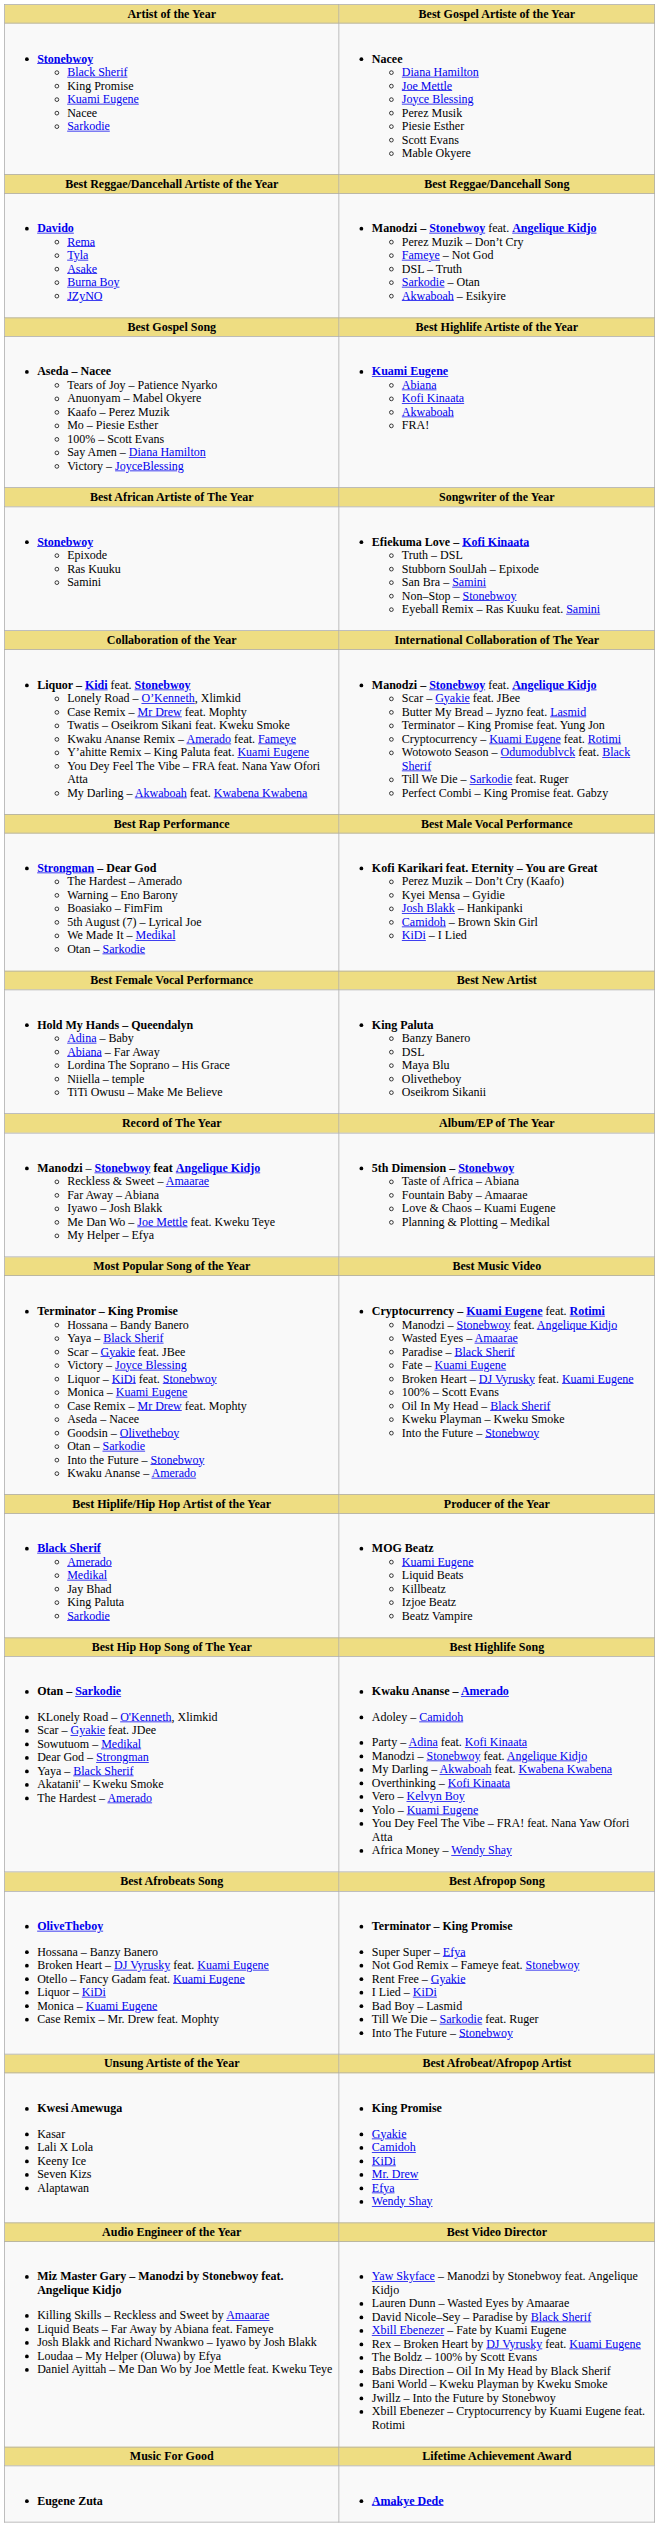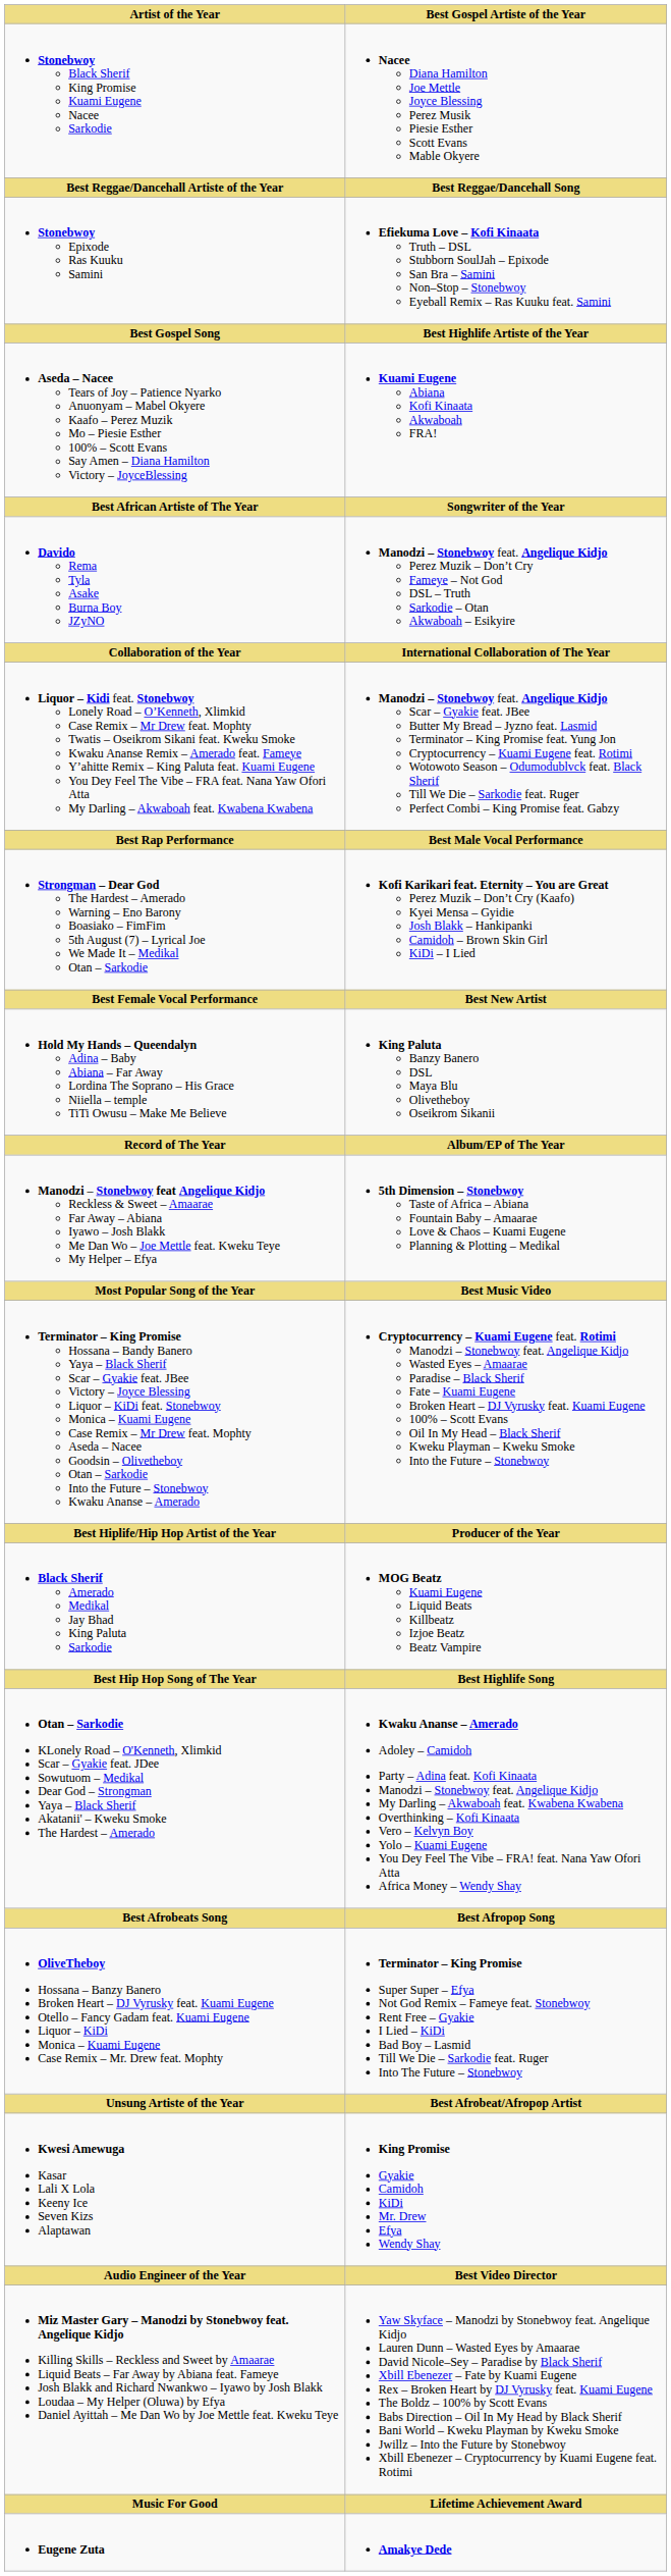 <table class="wikitable">
 <tr>
 <th style="background:#EEDD85; width=50%">Artist of the Year</th>
 <th style="background:#EEDD85; width=50%">Best Gospel Artiste of the Year</th>
 </tr>
 <tr>
 <td valign="top"><br><ul><li>  <strong><a href='#'>Stonebwoy</a></strong><ul><li><a href='#'>Black Sherif</a></li><li>King Promise</li><li><a href='#'>Kuami Eugene</a></li><li>Nacee</li><li><a href='#'>Sarkodie</a></li></ul></li></ul></td>
 <td valign="top"><br><ul><li> <strong>Nacee</strong><ul><li><a href='#'>Diana Hamilton</a></li><li><a href='#'>Joe Mettle</a></li><li><a href='#'>Joyce Blessing</a></li><li>Perez Musik</li><li>Piesie Esther</li><li>Scott Evans</li><li>Mable Okyere</li></ul></li></ul></td>
 </tr>
 <tr>
 <th style="background:#EEDD82; width=50%">Best Reggae/Dancehall Artiste of the Year</th>
 <th style="background:#EEDD82; width=50%">Best Reggae/Dancehall Song</th>
 </tr>
 <tr>
-<td valign="top"><br><ul><li> <strong><a href='#'>Davido</a></strong><ul><li><a href='#'>Rema</a></li><li><a href='#'>Tyla</a></li><li><a href='#'>Asake</a></li><li><a href='#'>Burna Boy</a></li><li><a href='#'>JZyNO</a></li></ul></li></ul></td>
-<td valign="top"><br><ul><li> <strong>Manodzi</strong> <strong>– <a href='#'>Stonebwoy</a></strong> feat. <strong><a href='#'>Angelique Kidjo</a></strong><ul><li>Perez Muzik – Don’t Cry</li><li><a href='#'>Fameye</a> – Not God</li><li>DSL – Truth</li><li><a href='#'>Sarkodie</a> – Otan</li><li><a href='#'>Akwaboah</a> – Esikyire</li></ul></li></ul></td>
+<td valign="top"><br><ul><li> <strong><a href='#'>Stonebwoy</a></strong><ul><li>Epixode</li><li>Ras Kuuku</li><li>Samini</li></ul></li></ul></td>
+<td valign="top"><br><ul><li> <strong>Efiekuma Love</strong> <strong>– <a href='#'>Kofi Kinaata</a></strong><ul><li>Truth – DSL</li><li>Stubborn SoulJah – Epixode</li><li>San Bra – <a href='#'>Samini</a></li><li>Non–Stop – <a href='#'>Stonebwoy</a></li><li>Eyeball Remix – Ras Kuuku feat. <a href='#'>Samini</a></li></ul></li></ul></td>
 </tr>
 <tr>
 <th style="background:#EEDD82; width=50%">Best Gospel Song</th>
 <th style="background:#EEDD82; width=50%">Best Highlife Artiste of the Year</th>
 </tr>
 <tr>
 <td valign="top"><br><ul><li> <strong>Aseda – Nacee</strong><ul><li>Tears of Joy – Patience Nyarko</li><li>Anuonyam – Mabel Okyere</li><li>Kaafo – Perez Muzik</li><li>Mo – Piesie Esther</li><li>100% – Scott Evans</li><li>Say Amen –  <a href='#'>Diana Hamilton</a></li><li>Victory – <a href='#'>JoyceBlessing</a></li></ul></li></ul></td>
 <td valign="top"><br><ul><li>  <strong><a href='#'>Kuami Eugene</a></strong><ul><li><a href='#'>Abiana</a></li><li><a href='#'>Kofi Kinaata</a></li><li><a href='#'>Akwaboah</a></li><li>FRA!</li></ul></li></ul></td>
 </tr>
 <tr>
 <th style="background:#EEDD82; width=50%">Best African Artiste of The Year</th>
 <th style="background:#EEDD82; width=50%">Songwriter of the Year</th>
 </tr>
 <tr>
-<td valign="top"><br><ul><li> <strong><a href='#'>Stonebwoy</a></strong><ul><li>Epixode</li><li>Ras Kuuku</li><li>Samini</li></ul></li></ul></td>
-<td valign="top"><br><ul><li> <strong>Efiekuma Love</strong> <strong>– <a href='#'>Kofi Kinaata</a></strong><ul><li>Truth – DSL</li><li>Stubborn SoulJah – Epixode</li><li>San Bra – <a href='#'>Samini</a></li><li>Non–Stop – <a href='#'>Stonebwoy</a></li><li>Eyeball Remix – Ras Kuuku feat. <a href='#'>Samini</a></li></ul></li></ul></td>
+<td valign="top"><br><ul><li> <strong><a href='#'>Davido</a></strong><ul><li><a href='#'>Rema</a></li><li><a href='#'>Tyla</a></li><li><a href='#'>Asake</a></li><li><a href='#'>Burna Boy</a></li><li><a href='#'>JZyNO</a></li></ul></li></ul></td>
+<td valign="top"><br><ul><li> <strong>Manodzi</strong> <strong>– <a href='#'>Stonebwoy</a></strong> feat. <strong><a href='#'>Angelique Kidjo</a></strong><ul><li>Perez Muzik – Don’t Cry</li><li><a href='#'>Fameye</a> – Not God</li><li>DSL – Truth</li><li><a href='#'>Sarkodie</a> – Otan</li><li><a href='#'>Akwaboah</a> – Esikyire</li></ul></li></ul></td>
 </tr>
 <tr>
 <th style="background:#EEDD82; width=50%">Collaboration of the Year</th>
 <th style="background:#EEDD82; width=50%">International Collaboration of The Year</th>
 </tr>
 <tr>
 <td valign="top"><br><ul><li> <strong>Liquor – <a href='#'>Kidi</a></strong> feat. <strong><a href='#'>Stonebwoy</a></strong><ul><li>Lonely Road – <a href='#'>O’Kenneth</a>, Xlimkid</li><li>Case Remix – <a href='#'>Mr Drew</a> feat. Mophty</li><li>Twatis – Oseikrom Sikani feat. Kweku Smoke</li><li>Kwaku Ananse Remix – <a href='#'>Amerado</a> feat. <a href='#'>Fameye</a></li><li>Y’ahitte Remix – King Paluta feat. <a href='#'>Kuami Eugene</a></li><li>You Dey Feel The Vibe – FRA feat. Nana Yaw Ofori Atta</li><li>My Darling – <a href='#'>Akwaboah</a> feat. <a href='#'>Kwabena Kwabena</a></li></ul></li></ul></td>
 <td valign="top"><br><ul><li> <strong>Manodzi</strong> <strong>– <a href='#'>Stonebwoy</a></strong> feat. <strong><a href='#'>Angelique Kidjo</a></strong><ul><li>Scar – <a href='#'>Gyakie</a> feat. JBee</li><li>Butter My Bread – Jyzno feat. <a href='#'>Lasmid</a></li><li>Terminator – King Promise feat. Yung Jon</li><li>Cryptocurrency – <a href='#'>Kuami Eugene</a> feat. <a href='#'>Rotimi</a></li><li>Wotowoto Season – <a href='#'>Odumodublvck</a> feat. <a href='#'>Black Sherif</a></li><li>Till We Die – <a href='#'>Sarkodie</a> feat. Ruger</li><li>Perfect Combi – King Promise feat. Gabzy</li></ul></li></ul></td>
 </tr>
 <tr>
 <th style="background:#EEDD82; width=50%">Best Rap Performance</th>
 <th style="background:#EEDD82; width=50%">Best Male Vocal Performance</th>
 </tr>
 <tr>
 <td valign="top"><br><ul><li> <strong><a href='#'>Strongman</a> – Dear God</strong><ul><li>The Hardest – Amerado</li><li>Warning – Eno Barony</li><li>Boasiako – FimFim</li><li>5th August (7) – Lyrical Joe</li><li>We Made It – <a href='#'>Medikal</a></li><li>Otan – <a href='#'>Sarkodie</a></li></ul></li></ul></td>
 <td valign="top"><br><ul><li> <strong>Kofi Karikari feat. Eternity – You are Great</strong><ul><li>Perez Muzik – Don’t Cry (Kaafo)</li><li>Kyei Mensa – Gyidie</li><li><a href='#'>Josh Blakk</a> – Hankipanki</li><li><a href='#'>Camidoh</a> – Brown Skin Girl</li><li><a href='#'>KiDi</a> – I Lied</li></ul></li></ul></td>
 </tr>
 <tr>
 <th style="background:#EEDD82; width=50%">Best Female Vocal Performance</th>
 <th style="background:#EEDD82; width=50%">Best New Artist</th>
 </tr>
 <tr>
 <td valign="top"><br><ul><li> <strong>Hold My Hands – Queendalyn</strong><ul><li><a href='#'>Adina</a> – Baby</li><li><a href='#'>Abiana</a> – Far Away</li><li>Lordina The Soprano – His Grace</li><li>Niiella – temple</li><li>TiTi Owusu – Make Me Believe</li></ul></li></ul></td>
 <td valign="top"><br><ul><li> <strong>King Paluta</strong><ul><li>Banzy Banero</li><li>DSL</li><li>Maya Blu</li><li>Olivetheboy</li><li>Oseikrom Sikanii</li></ul></li></ul></td>
 </tr>
 <tr>
 <th style="background:#EEDD82; width=50%">Record of The Year</th>
 <th style="background:#EEDD82; width=50%">Album/EP of The Year</th>
 </tr>
 <tr>
 <td valign="top"><br><ul><li> <strong>Manodzi</strong> – <strong><a href='#'>Stonebwoy</a></strong> <strong>feat</strong> <a href='#'><strong>Angelique Kidjo</strong></a><ul><li>Reckless & Sweet – <a href='#'>Amaarae</a></li><li>Far Away – Abiana</li><li>Iyawo – Josh Blakk</li><li>Me Dan Wo – <a href='#'>Joe Mettle</a> feat. Kweku Teye</li><li>My Helper – Efya</li></ul></li></ul></td>
 <td valign="top"><br><ul><li><strong> 5th Dimension – <a href='#'>Stonebwoy</a></strong><ul><li>Taste of Africa – Abiana</li><li>Fountain Baby – Amaarae</li><li>Love & Chaos – Kuami Eugene</li><li>Planning & Plotting – Medikal</li></ul></li></ul></td>
 </tr>
 <tr>
 <th style="background:#EEDD82; width=50%">Most Popular Song of the Year</th>
 <th style="background:#EEDD82; width=50%">Best Music Video</th>
 </tr>
 <tr>
 <td valign="top"><br><ul><li> <strong>Terminator – King Promise</strong><ul><li>Hossana – Bandy Banero</li><li>Yaya – <a href='#'>Black Sherif</a></li><li>Scar – <a href='#'>Gyakie</a> feat. JBee</li><li>Victory – <a href='#'>Joyce Blessing</a></li><li>Liquor – <a href='#'>KiDi</a> feat. <a href='#'>Stonebwoy</a></li><li>Monica – <a href='#'>Kuami Eugene</a></li><li>Case Remix – <a href='#'>Mr Drew</a> feat. Mophty</li><li>Aseda – Nacee</li><li>Goodsin – <a href='#'>Olivetheboy</a></li><li>Otan – <a href='#'>Sarkodie</a></li><li>Into the Future – <a href='#'>Stonebwoy</a></li><li>Kwaku Ananse – <a href='#'>Amerado</a></li></ul></li></ul></td>
 <td valign="top"><br><ul><li> <strong>Cryptocurrency – <a href='#'>Kuami Eugene</a></strong> feat. <a href='#'><strong>Rotimi</strong></a><ul><li>Manodzi – <a href='#'>Stonebwoy</a> feat. <a href='#'>Angelique Kidjo</a></li><li>Wasted Eyes – <a href='#'>Amaarae</a></li><li>Paradise – <a href='#'>Black Sherif</a></li><li>Fate – <a href='#'>Kuami Eugene</a></li><li>Broken Heart – <a href='#'>DJ Vyrusky</a> feat. <a href='#'>Kuami Eugene</a></li><li>100% – Scott Evans</li><li>Oil In My Head – <a href='#'>Black Sherif</a></li><li>Kweku Playman – Kweku Smoke</li><li>Into the Future – <a href='#'>Stonebwoy</a></li></ul></li></ul></td>
 </tr>
 <tr>
 <th style="background:#EEDD82; width=50%">Best Hiplife/Hip Hop Artist of the Year</th>
 <th style="background:#EEDD82; width=50%">Producer of the Year</th>
 </tr>
 <tr>
 <td valign="top"><br><ul><li><strong><a href='#'>Black Sherif</a></strong><ul><li><a href='#'>Amerado</a></li><li><a href='#'>Medikal</a></li><li>Jay Bhad</li><li>King Paluta</li><li><a href='#'>Sarkodie</a></li></ul></li></ul></td>
 <td valign="top"><br><ul><li> <strong>MOG Beatz</strong><ul><li><a href='#'>Kuami Eugene</a></li><li>Liquid Beats</li><li>Killbeatz</li><li>Izjoe Beatz</li><li>Beatz Vampire</li></ul></li></ul></td>
 </tr>
 <tr>
 <th style="background:#EEDD82; width=50%">Best Hip Hop Song of The Year</th>
 <th style="background:#EEDD82; width=50%">Best Highlife Song</th>
 </tr>
 <tr>
 <td valign="top"><br><ul><li><strong>Otan – <a href='#'>Sarkodie</a></strong></li></ul><ul><li>KLonely Road – <a href='#'>O'Kenneth</a>, Xlimkid</li><li>Scar – <a href='#'>Gyakie</a> feat. JDee</li><li>Sowutuom – <a href='#'>Medikal</a></li><li>Dear God – <a href='#'>Strongman</a></li><li>Yaya – <a href='#'>Black Sherif</a></li><li>Akatanii' – Kweku Smoke</li><li>The Hardest – <a href='#'>Amerado</a></li></ul></td>
 <td valign="top"><br><ul><li>  <strong>Kwaku Ananse – <a href='#'>Amerado</a></strong></li></ul><ul><li>Adoley – <a href='#'>Camidoh</a></li></ul><ul><li>Party – <a href='#'>Adina</a> feat. <a href='#'>Kofi Kinaata</a></li><li>Manodzi – <a href='#'>Stonebwoy</a> feat. <a href='#'>Angelique Kidjo</a></li><li>My Darling – <a href='#'>Akwaboah</a> feat. <a href='#'>Kwabena Kwabena</a></li><li>Overthinking – <a href='#'>Kofi Kinaata</a></li><li>Vero – <a href='#'>Kelvyn Boy</a></li><li>Yolo – <a href='#'>Kuami Eugene</a></li><li>You Dey Feel The Vibe – FRA! feat. Nana Yaw Ofori Atta</li><li>Africa Money – <a href='#'>Wendy Shay</a></li></ul></td>
 </tr>
 <tr>
 <th style="background:#EEDD82; width=50%">Best Afrobeats Song</th>
 <th style="background:#EEDD82; width=50%">Best Afropop Song</th>
 </tr>
 <tr>
 <td valign="top"><br><ul><li><strong><a href='#'>OliveTheboy</a></strong></li></ul><ul><li>Hossana – Banzy Banero</li><li>Broken Heart – <a href='#'>DJ Vyrusky</a> feat. <a href='#'>Kuami Eugene</a></li><li>Otello – Fancy Gadam feat. <a href='#'>Kuami Eugene</a></li><li>Liquor – <a href='#'>KiDi</a></li><li>Monica – <a href='#'>Kuami Eugene</a></li><li>Case Remix – Mr. Drew feat. Mophty</li></ul></td>
 <td valign="top"><br><ul><li><strong>Terminator – King Promise</strong></li></ul><ul><li>Super Super – <a href='#'>Efya</a></li><li>Not God Remix – Fameye feat. <a href='#'>Stonebwoy</a></li><li>Rent Free – <a href='#'>Gyakie</a></li><li>I Lied – <a href='#'>KiDi</a></li><li>Bad Boy – Lasmid</li><li>Till We Die – <a href='#'>Sarkodie</a> feat. Ruger</li><li>Into The Future – <a href='#'>Stonebwoy</a></li></ul></td>
 </tr>
 <tr>
 <th style="background:#EEDD82; width=50%">Unsung Artiste of the Year</th>
 <th style="background:#EEDD82; width=50%">Best Afrobeat/Afropop Artist</th>
 </tr>
 <tr>
 <td valign="top"><br><ul><li> <strong>Kwesi Amewuga</strong></li></ul><ul><li>Kasar</li><li>Lali X Lola</li><li>Keeny Ice</li><li>Seven Kizs</li><li>Alaptawan</li></ul></td>
 <td valign="top"><br><ul><li> <strong>King Promise</strong></li></ul><ul><li><a href='#'>Gyakie</a></li><li><a href='#'>Camidoh</a></li><li><a href='#'>KiDi</a></li><li><a href='#'>Mr. Drew</a></li><li><a href='#'>Efya</a></li><li><a href='#'>Wendy Shay</a></li></ul></td>
 </tr>
 <tr>
 <th style="background:#EEDD82; width=50%">Audio Engineer of the Year</th>
 <th style="background:#EEDD82; width=50%">Best Video Director</th>
 </tr>
 <tr>
 <td valign="top"><br><ul><li> <strong>Miz Master Gary – Manodzi by Stonebwoy feat. Angelique Kidjo</strong></li></ul><ul><li>Killing Skills – Reckless and Sweet by <a href='#'>Amaarae</a></li><li>Liquid Beats – Far Away by Abiana feat. Fameye</li><li>Josh Blakk and Richard Nwankwo – Iyawo by Josh Blakk</li><li>Loudaa – My Helper (Oluwa) by Efya</li><li>Daniel Ayittah – Me Dan Wo by Joe Mettle feat. Kweku Teye</li></ul></td>
 <td valign="top"><br><ul><li><a href='#'>Yaw Skyface</a> – Manodzi by Stonebwoy feat. Angelique Kidjo</li><li>Lauren Dunn – Wasted Eyes by Amaarae</li><li>David Nicole–Sey – Paradise by <a href='#'>Black Sherif</a></li><li><a href='#'>Xbill Ebenezer</a> – Fate by Kuami Eugene</li><li>Rex – Broken Heart by <a href='#'>DJ Vyrusky</a> feat. <a href='#'>Kuami Eugene</a></li><li>The Boldz – 100% by Scott Evans</li><li>Babs Direction – Oil In My Head by Black Sherif</li><li>Bani World – Kweku Playman by Kweku Smoke</li><li>Jwillz – Into the Future by Stonebwoy</li><li>Xbill Ebenezer – Cryptocurrency by Kuami Eugene feat. Rotimi</li></ul></td>
 </tr>
 <tr>
 <th style="background:#EEDD82; width=50%">Music For Good</th>
 <th style="background:#EEDD82; width=50%">Lifetime Achievement Award</th>
 </tr>
 <tr>
 <td valign="top"><br><ul><li><strong>Eugene Zuta</strong></li></ul></td>
 <td valign="top"><br><ul><li><strong><a href='#'>Amakye Dede</a></strong></li></ul></td>
 </tr>
 </table>
